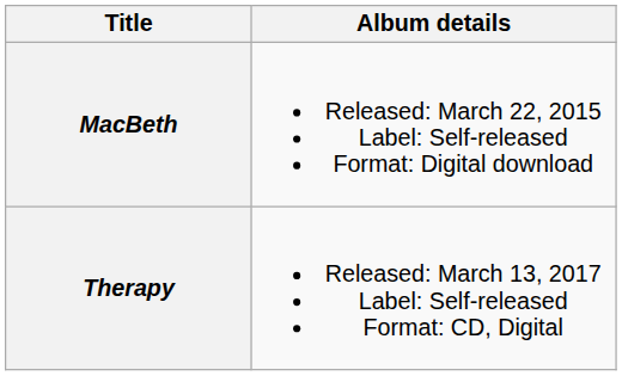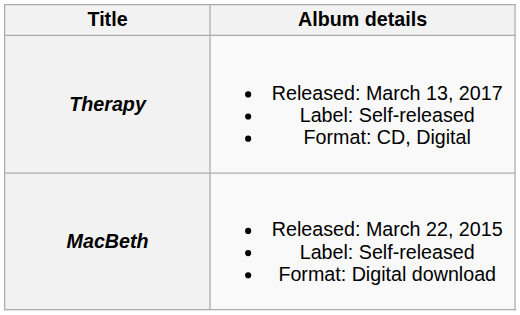 <table class="wikitable plainrowheaders" style="text-align:center;">
 <tr>
 <th scope="col" style="width:10em;">Title</th>
 <th scope="col" style="width:15em;">Album details</th>
 </tr>
 <tr>
+<th scope="row"><em>Therapy</em></th>
+<td><br><ul><li>Released: March 13, 2017</li><li>Label: Self-released</li><li>Format: CD, Digital</li></ul></td>
+</tr>
+<tr>
 <th scope="row"><em>MacBeth</em></th>
 <td><br><ul><li>Released: March 22, 2015</li><li>Label: Self-released</li><li>Format: Digital download</li></ul></td>
 </tr>
-<tr>
-<th scope="row"><em>Therapy</em></th>
-<td><br><ul><li>Released: March 13, 2017</li><li>Label: Self-released</li><li>Format: CD, Digital</li></ul></td>
-</tr>
 </table>
